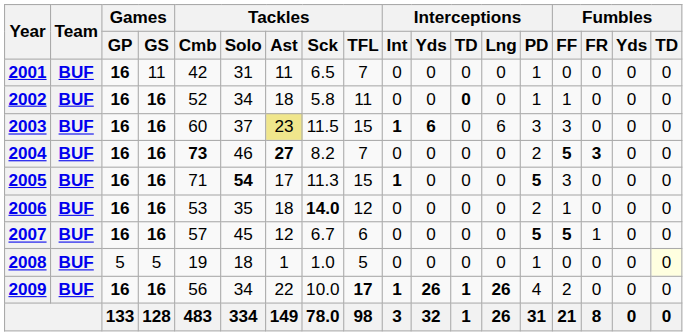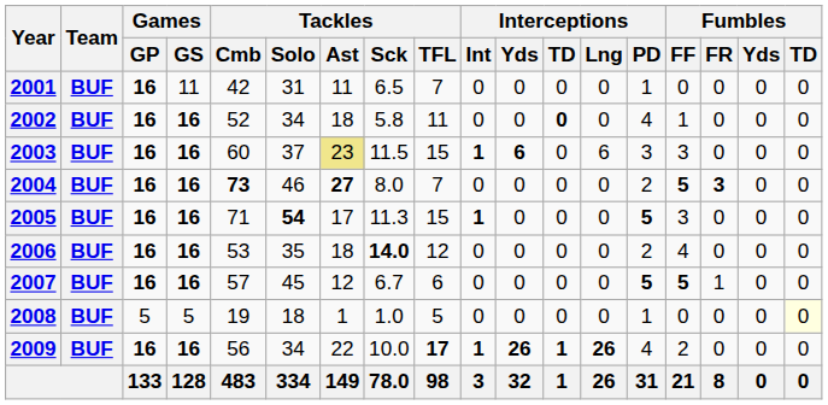 <table class="wikitable" style="text-align:center">
 <tr>
 <th rowspan="2">Year</th>
 <th rowspan="2">Team</th>
 <th colspan="2">Games</th>
 <th colspan="5">Tackles</th>
 <th colspan="5">Interceptions</th>
 <th colspan="4">Fumbles</th>
 </tr>
 <tr>
 <th>GP</th>
 <th>GS</th>
 <th>Cmb</th>
 <th>Solo</th>
 <th>Ast</th>
 <th>Sck</th>
 <th>TFL</th>
 <th>Int</th>
 <th>Yds</th>
 <th>TD</th>
 <th>Lng</th>
 <th>PD</th>
 <th>FF</th>
 <th>FR</th>
 <th>Yds</th>
 <th>TD</th>
 </tr>
 <tr>
 <th><a href='#'>2001</a></th>
 <th><a href='#'>BUF</a></th>
 <td><strong>16</strong></td>
 <td>11</td>
 <td>42</td>
 <td>31</td>
 <td>11</td>
 <td>6.5</td>
 <td>7</td>
 <td>0</td>
 <td>0</td>
 <td>0</td>
 <td>0</td>
 <td>1</td>
 <td>0</td>
 <td>0</td>
 <td>0</td>
 <td>0</td>
 </tr>
 <tr>
 <th><a href='#'>2002</a></th>
 <th><a href='#'>BUF</a></th>
 <td><strong>16</strong></td>
 <td><strong>16</strong></td>
 <td>52</td>
 <td>34</td>
 <td>18</td>
 <td>5.8</td>
 <td>11</td>
 <td>0</td>
 <td>0</td>
 <td><strong>0</strong></td>
 <td>0</td>
-<td>1</td>
+<td>4</td>
 <td>1</td>
 <td>0</td>
 <td>0</td>
 <td>0</td>
 </tr>
 <tr>
 <th><a href='#'>2003</a></th>
 <th><a href='#'>BUF</a></th>
 <td><strong>16</strong></td>
 <td><strong>16</strong></td>
 <td>60</td>
 <td>37</td>
 <td style="background: khaki;">23</td>
 <td>11.5</td>
 <td>15</td>
 <td><strong>1</strong></td>
 <td><strong>6</strong></td>
 <td>0</td>
 <td>6</td>
 <td>3</td>
 <td>3</td>
 <td>0</td>
 <td>0</td>
 <td>0</td>
 </tr>
 <tr>
 <th><a href='#'>2004</a></th>
 <th><a href='#'>BUF</a></th>
 <td><strong>16</strong></td>
 <td><strong>16</strong></td>
 <td><strong>73</strong></td>
 <td>46</td>
 <td><strong>27</strong></td>
-<td>8.2</td>
+<td>8.0</td>
 <td>7</td>
 <td>0</td>
 <td>0</td>
 <td>0</td>
 <td>0</td>
 <td>2</td>
 <td><strong>5</strong></td>
 <td><strong>3</strong></td>
 <td>0</td>
 <td>0</td>
 </tr>
 <tr>
 <th><a href='#'>2005</a></th>
 <th><a href='#'>BUF</a></th>
 <td><strong>16</strong></td>
 <td><strong>16</strong></td>
 <td>71</td>
 <td><strong>54</strong></td>
 <td>17</td>
 <td>11.3</td>
 <td>15</td>
 <td><strong>1</strong></td>
 <td>0</td>
 <td>0</td>
 <td>0</td>
 <td><strong>5</strong></td>
 <td>3</td>
 <td>0</td>
 <td>0</td>
 <td>0</td>
 </tr>
 <tr>
 <th><a href='#'>2006</a></th>
 <th><a href='#'>BUF</a></th>
 <td><strong>16</strong></td>
 <td><strong>16</strong></td>
 <td>53</td>
 <td>35</td>
 <td>18</td>
 <td><strong>14.0</strong></td>
 <td>12</td>
 <td>0</td>
 <td>0</td>
 <td>0</td>
 <td>0</td>
 <td>2</td>
-<td>1</td>
+<td>4</td>
 <td>0</td>
 <td>0</td>
 <td>0</td>
 </tr>
 <tr>
 <th><a href='#'>2007</a></th>
 <th><a href='#'>BUF</a></th>
 <td><strong>16</strong></td>
 <td><strong>16</strong></td>
 <td>57</td>
 <td>45</td>
 <td>12</td>
 <td>6.7</td>
 <td>6</td>
 <td>0</td>
 <td>0</td>
 <td>0</td>
 <td>0</td>
 <td><strong>5</strong></td>
 <td><strong>5</strong></td>
 <td>1</td>
 <td>0</td>
 <td>0</td>
 </tr>
 <tr>
 <th><a href='#'>2008</a></th>
 <th><a href='#'>BUF</a></th>
 <td>5</td>
 <td>5</td>
 <td>19</td>
 <td>18</td>
 <td>1</td>
 <td>1.0</td>
 <td>5</td>
 <td>0</td>
 <td>0</td>
 <td>0</td>
 <td>0</td>
 <td>1</td>
 <td>0</td>
 <td>0</td>
 <td>0</td>
 <td style="background: lightyellow;">0</td>
 </tr>
 <tr>
 <th><a href='#'>2009</a></th>
 <th><a href='#'>BUF</a></th>
 <td><strong>16</strong></td>
 <td><strong>16</strong></td>
 <td>56</td>
 <td>34</td>
 <td>22</td>
 <td>10.0</td>
 <td><strong>17</strong></td>
 <td><strong>1</strong></td>
 <td><strong>26</strong></td>
 <td><strong>1</strong></td>
 <td><strong>26</strong></td>
 <td>4</td>
 <td>2</td>
 <td>0</td>
 <td>0</td>
 <td>0</td>
 </tr>
 <tr>
 <th colspan="2"></th>
 <th>133</th>
 <th>128</th>
 <th>483</th>
 <th>334</th>
 <th>149</th>
 <th>78.0</th>
 <th>98</th>
 <th>3</th>
 <th>32</th>
 <th>1</th>
 <th>26</th>
 <th>31</th>
 <th>21</th>
 <th>8</th>
 <th>0</th>
 <th>0</th>
 </tr>
 </table>
